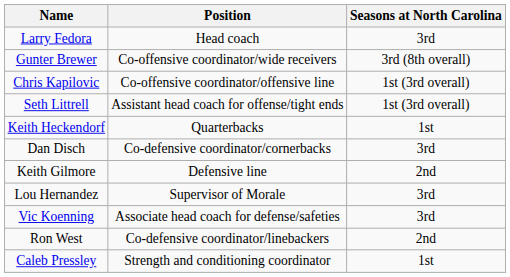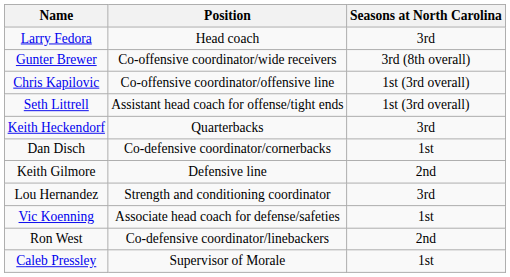 <table class="wikitable" border="1" style="font-size:90%;">
 <tr>
 <th style="text-align:center;">Name</th>
 <th style="text-align:center;">Position</th>
 <th style="text-align:center;">Seasons at North Carolina</th>
 </tr>
 <tr style="text-align:center;">
 <td><a href='#'>Larry Fedora</a></td>
 <td>Head coach</td>
 <td>3rd</td>
 </tr>
 <tr style="text-align:center;">
 <td><a href='#'>Gunter Brewer</a></td>
 <td>Co-offensive coordinator/wide receivers</td>
 <td>3rd (8th overall)</td>
 </tr>
 <tr style="text-align:center;">
 <td><a href='#'>Chris Kapilovic</a></td>
 <td>Co-offensive coordinator/offensive line</td>
 <td>1st (3rd overall)</td>
 </tr>
 <tr style="text-align:center;">
 <td><a href='#'>Seth Littrell</a></td>
 <td>Assistant head coach for offense/tight ends</td>
 <td>1st (3rd overall)</td>
 </tr>
 <tr style="text-align:center;">
 <td><a href='#'>Keith Heckendorf</a></td>
 <td>Quarterbacks</td>
-<td>1st</td>
+<td>3rd</td>
 </tr>
 <tr style="text-align:center;">
 <td>Dan Disch</td>
 <td>Co-defensive coordinator/cornerbacks</td>
-<td>3rd</td>
+<td>1st</td>
 </tr>
 <tr style="text-align:center;">
 <td>Keith Gilmore</td>
 <td>Defensive line</td>
 <td>2nd</td>
 </tr>
 <tr style="text-align:center;">
 <td>Lou Hernandez</td>
-<td>Supervisor of Morale</td>
+<td>Strength and conditioning coordinator</td>
 <td>3rd</td>
 </tr>
 <tr style="text-align:center;">
 <td><a href='#'>Vic Koenning</a></td>
 <td>Associate head coach for defense/safeties</td>
-<td>3rd</td>
+<td>1st</td>
 </tr>
 <tr style="text-align:center;">
 <td>Ron West</td>
 <td>Co-defensive coordinator/linebackers</td>
 <td>2nd</td>
 </tr>
 <tr style="text-align:center;">
 <td><a href='#'>Caleb Pressley</a></td>
-<td>Strength and conditioning coordinator</td>
+<td>Supervisor of Morale</td>
 <td>1st</td>
 </tr>
 </table>
